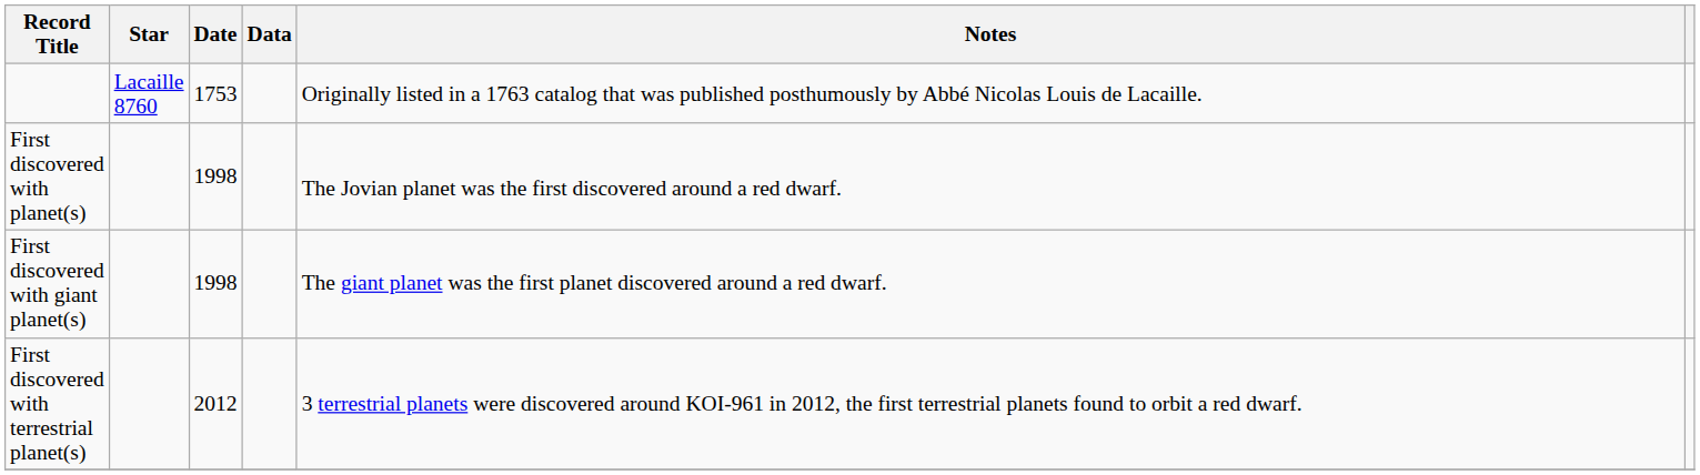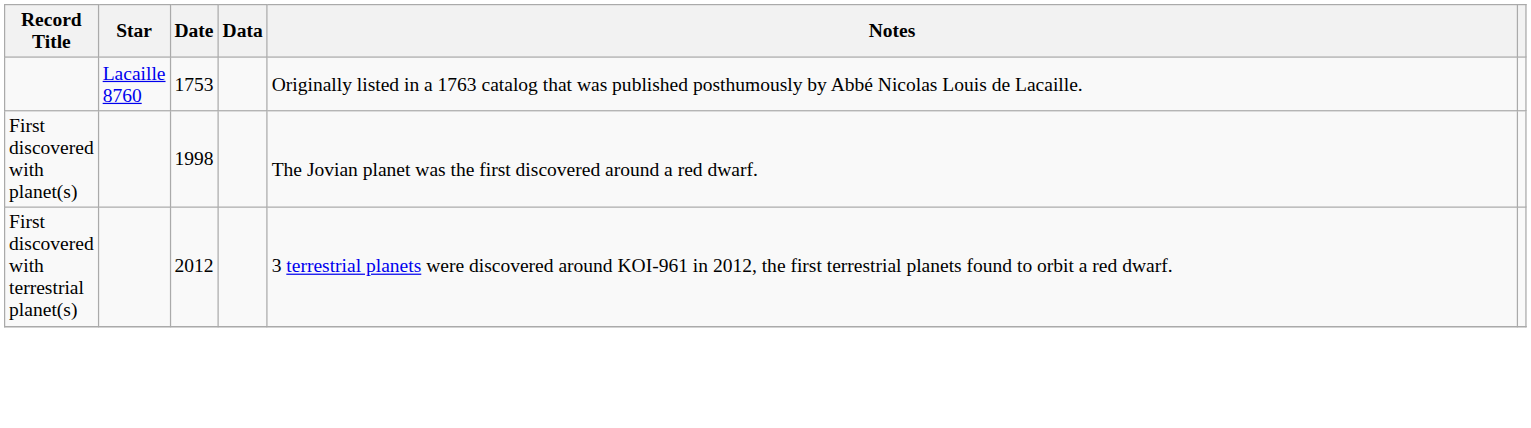 <table class="wikitable sortable">
 <tr>
 <th>Record Title</th>
 <th>Star</th>
 <th>Date</th>
 <th>Data</th>
 <th width=100%>Notes</th>
 <th></th>
 </tr>
 <tr>
 <td></td>
 <td><a href='#'>Lacaille 8760</a></td>
 <td>1753</td>
 <td></td>
 <td>Originally listed in a 1763 catalog that was published posthumously by Abbé Nicolas Louis de Lacaille.<br></td>
 <td></td>
 </tr>
 <tr>
 <td>First discovered with planet(s)</td>
 <td></td>
 <td>1998</td>
 <td></td>
 <td><br>The Jovian planet was the first discovered around a red dwarf.</td>
 <td></td>
 </tr>
 <tr>
-<td>First discovered with giant planet(s)</td>
-<td></td>
-<td>1998</td>
-<td></td>
-<td>The <a href='#'>giant planet</a> was the first planet discovered around a red dwarf.</td>
-<td></td>
-</tr>
-<tr>
 <td>First discovered with terrestrial planet(s)</td>
 <td></td>
 <td>2012</td>
 <td></td>
 <td>3 <a href='#'>terrestrial planets</a> were discovered around KOI-961 in 2012, the first terrestrial planets found to orbit a red dwarf.</td>
 <td></td>
 </tr>
 <tr>
 </tr>
 </table>
